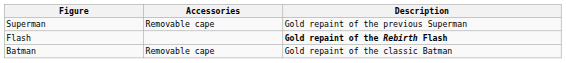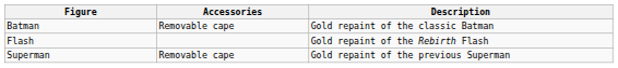 <table class="wikitable" style="width:70%;">
 <tr>
 <th width=25%><strong>Figure</strong></th>
 <th width=25%><strong>Accessories</strong></th>
 <th width=50%><strong>Description</strong></th>
 </tr>
 <tr>
+<td>Batman</td>
+<td>Removable cape</td>
+<td>Gold repaint of the classic Batman</td>
+</tr>
+<tr>
+<td>Flash</td>
+<td></td>
+<td>Gold repaint of the <em>Rebirth</em> Flash</td>
+</tr>
+<tr>
 <td>Superman</td>
 <td>Removable cape</td>
 <td>Gold repaint of the previous Superman</td>
 </tr>
-<tr>
-<td>Flash</td>
-<td></td>
-<td><strong>Gold repaint of the <em>Rebirth</em> Flash</strong></td>
-</tr>
-<tr>
-<td>Batman</td>
-<td>Removable cape</td>
-<td>Gold repaint of the classic Batman</td>
-</tr>
 </table>
